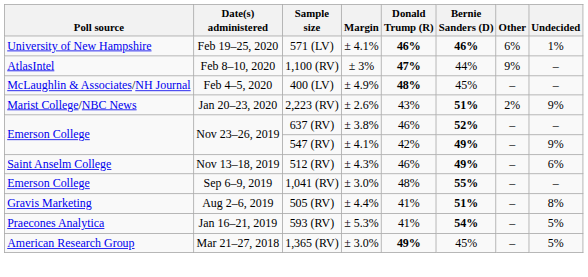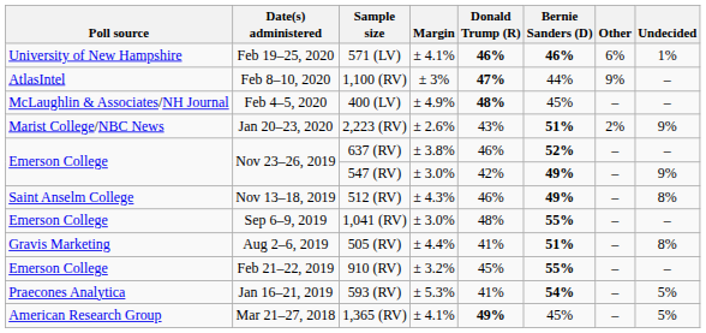 <table class="wikitable" style="font-size:90%;text-align:center;">
 <tr valign=bottom style="font-size:90%;">
 <th>Poll source</th>
 <th>Date(s)<br>administered</th>
 <th>Sample<br>size</th>
 <th>Margin<br></th>
 <th>Donald<br>Trump (R)</th>
 <th>Bernie<br>Sanders (D)</th>
 <th>Other</th>
 <th>Undecided</th>
 </tr>
 <tr>
 <td style="text-align:left;"><a href='#'>University of New Hampshire</a></td>
 <td>Feb 19–25, 2020</td>
 <td>571 (LV)</td>
 <td>± 4.1%</td>
 <td><strong>46%</strong></td>
 <td><strong>46%</strong></td>
 <td>6%</td>
 <td>1%</td>
 </tr>
 <tr>
 <td style="text-align:left;"><a href='#'>AtlasIntel</a></td>
 <td>Feb 8–10, 2020</td>
 <td>1,100 (RV)</td>
 <td>± 3%</td>
 <td><strong>47%</strong></td>
 <td>44%</td>
 <td>9%</td>
 <td>–</td>
 </tr>
 <tr>
 <td style="text-align:left;"><a href='#'>McLaughlin & Associates</a>/<a href='#'>NH Journal</a></td>
 <td>Feb 4–5, 2020</td>
 <td>400 (LV)</td>
 <td>± 4.9%</td>
 <td><strong>48%</strong></td>
 <td>45%</td>
 <td>–</td>
 <td>–</td>
 </tr>
 <tr>
 <td style="text-align:left;"><a href='#'>Marist College</a>/<a href='#'>NBC News</a></td>
 <td>Jan 20–23, 2020</td>
 <td>2,223 (RV)</td>
 <td>± 2.6%</td>
 <td>43%</td>
 <td><strong>51%</strong></td>
 <td>2%</td>
 <td>9%</td>
 </tr>
 <tr>
 <td rowspan="2" style="text-align:left;"><a href='#'>Emerson College</a></td>
 <td rowspan="2">Nov 23–26, 2019</td>
 <td>637 (RV)</td>
 <td>± 3.8%</td>
 <td>46%</td>
 <td><strong>52%</strong></td>
 <td>–</td>
 <td>–</td>
 </tr>
 <tr>
 <td>547 (RV)</td>
-<td>± 4.1%</td>
+<td>± 3.0%</td>
 <td>42%</td>
 <td><strong>49%</strong></td>
 <td>–</td>
 <td>9%</td>
 </tr>
 <tr>
 <td style="text-align:left;"><a href='#'>Saint Anselm College</a></td>
 <td>Nov 13–18, 2019</td>
 <td>512 (RV)</td>
 <td>± 4.3%</td>
 <td>46%</td>
 <td><strong>49%</strong></td>
 <td>–</td>
-<td>6%</td>
+<td>8%</td>
 </tr>
 <tr>
 <td style="text-align:left;"><a href='#'>Emerson College</a></td>
 <td>Sep 6–9, 2019</td>
 <td>1,041 (RV)</td>
 <td>± 3.0%</td>
 <td>48%</td>
 <td><strong>55%</strong></td>
 <td>–</td>
 <td>–</td>
 </tr>
 <tr>
 <td style="text-align:left;"><a href='#'>Gravis Marketing</a></td>
 <td>Aug 2–6, 2019</td>
 <td>505 (RV)</td>
 <td>± 4.4%</td>
 <td>41%</td>
 <td><strong>51%</strong></td>
 <td>–</td>
 <td>8%</td>
 </tr>
 <tr>
+<td style="text-align:left;"><a href='#'>Emerson College</a></td>
+<td>Feb 21–22, 2019</td>
+<td>910 (RV)</td>
+<td>± 3.2%</td>
+<td>45%</td>
+<td><strong>55%</strong></td>
+<td>–</td>
+<td>–</td>
+</tr>
+<tr>
 <td style="text-align:left;"><a href='#'>Praecones Analytica</a></td>
 <td>Jan 16–21, 2019</td>
 <td>593 (RV)</td>
 <td>± 5.3%</td>
 <td>41%</td>
 <td><strong>54%</strong></td>
 <td>–</td>
 <td>5%</td>
 </tr>
 <tr>
 <td style="text-align:left;"><a href='#'>American Research Group</a></td>
 <td>Mar 21–27, 2018</td>
 <td>1,365 (RV)</td>
-<td>± 3.0%</td>
+<td>± 4.1%</td>
 <td><strong>49%</strong></td>
 <td>45%</td>
 <td>–</td>
 <td>5%</td>
 </tr>
 </table>
